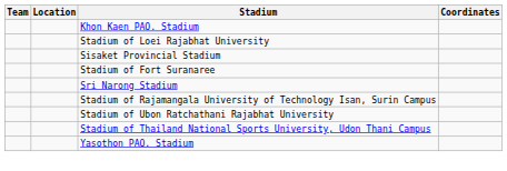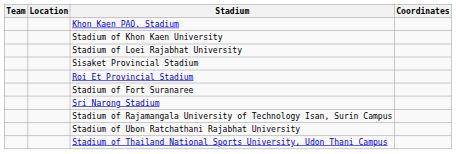 <table class="wikitable sortable">
 <tr>
 <th>Team</th>
 <th>Location</th>
 <th>Stadium</th>
 <th>Coordinates</th>
 </tr>
 <tr>
 <td></td>
 <td></td>
 <td><a href='#'>Khon Kaen PAO. Stadium</a></td>
 <td></td>
 </tr>
 <tr>
 <td></td>
 <td></td>
+<td>Stadium of Khon Kaen University</td>
+<td></td>
+</tr>
+<tr>
+<td></td>
+<td></td>
 <td>Stadium of Loei Rajabhat University</td>
 <td></td>
 </tr>
 <tr>
 <td></td>
 <td></td>
 <td>Sisaket Provincial Stadium</td>
+<td></td>
+</tr>
+<tr>
+<td></td>
+<td></td>
+<td><a href='#'>Roi Et Provincial Stadium</a></td>
 <td></td>
 </tr>
 <tr>
 <td></td>
 <td></td>
 <td>Stadium of Fort Suranaree</td>
 <td></td>
 </tr>
 <tr>
 <td></td>
 <td></td>
 <td><a href='#'>Sri Narong Stadium</a></td>
 <td></td>
 </tr>
 <tr>
 <td></td>
 <td></td>
 <td>Stadium of Rajamangala University of Technology Isan, Surin Campus</td>
 <td></td>
 </tr>
 <tr>
 <td></td>
 <td></td>
 <td>Stadium of Ubon Ratchathani Rajabhat University</td>
 <td></td>
 </tr>
 <tr>
 <td></td>
 <td></td>
 <td><a href='#'>Stadium of Thailand National Sports University, Udon Thani Campus</a></td>
 <td></td>
 </tr>
-<tr>
-<td></td>
-<td></td>
-<td><a href='#'>Yasothon PAO. Stadium</a></td>
-<td></td>
-</tr>
 </table>
